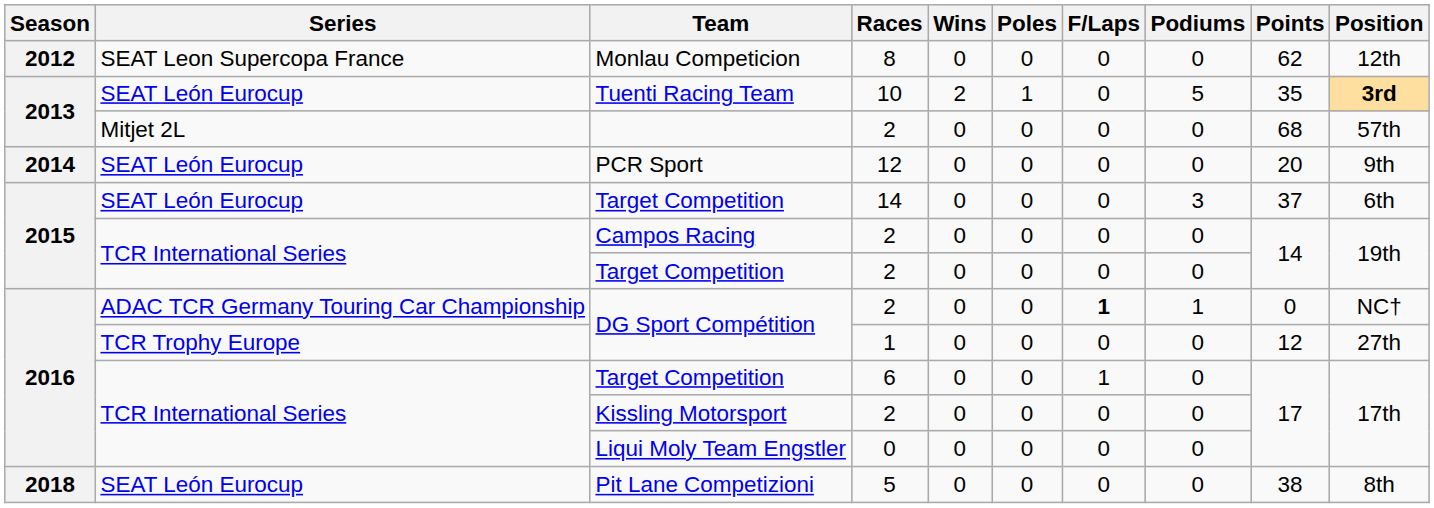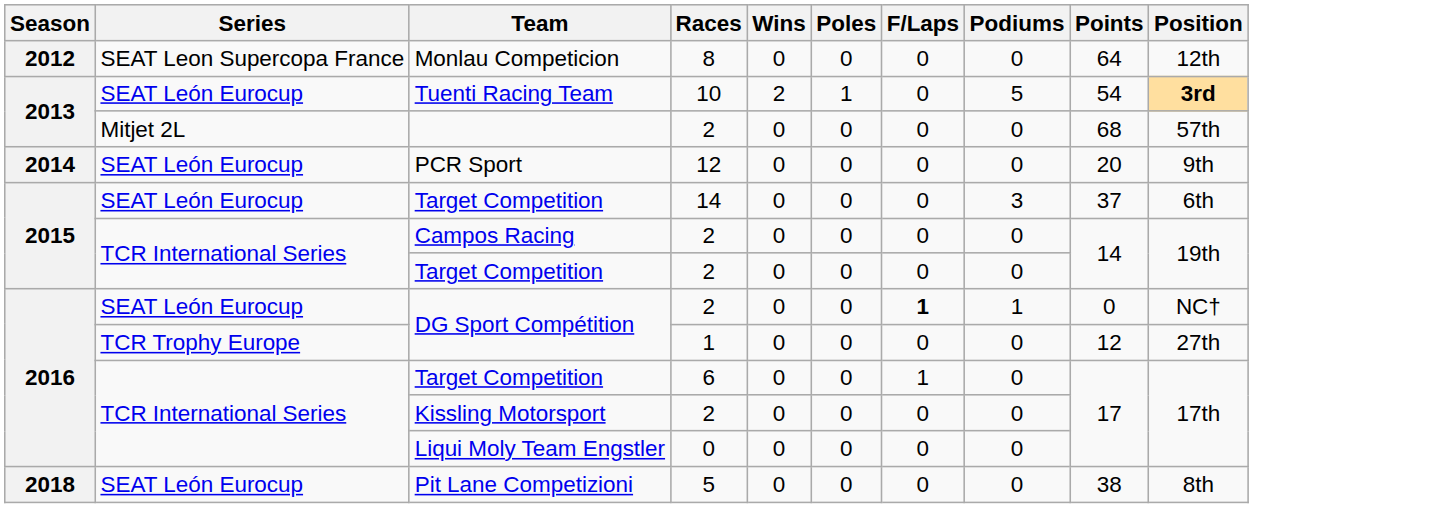 <table class="wikitable" style="font-size: 90%; text-align:center">
 <tr>
 <th>Season</th>
 <th>Series</th>
 <th>Team</th>
 <th>Races</th>
 <th>Wins</th>
 <th>Poles</th>
 <th>F/Laps</th>
 <th>Podiums</th>
 <th>Points</th>
 <th>Position</th>
 </tr>
 <tr>
 <th>2012</th>
 <td align=left>SEAT Leon Supercopa France</td>
 <td align=left>Monlau Competicion</td>
 <td>8</td>
 <td>0</td>
 <td>0</td>
 <td>0</td>
 <td>0</td>
-<td>62</td>
+<td>64</td>
 <td>12th</td>
 </tr>
 <tr>
 <th rowspan="2">2013</th>
 <td align=left><a href='#'>SEAT León Eurocup</a></td>
 <td align=left><a href='#'>Tuenti Racing Team</a></td>
 <td>10</td>
 <td>2</td>
 <td>1</td>
 <td>0</td>
 <td>5</td>
-<td>35</td>
+<td>54</td>
 <td style="background:#FFDF9F;"><strong>3rd</strong></td>
 </tr>
 <tr>
 <td align=left>Mitjet 2L</td>
 <td></td>
 <td>2</td>
 <td>0</td>
 <td>0</td>
 <td>0</td>
 <td>0</td>
 <td>68</td>
 <td>57th</td>
 </tr>
 <tr>
 <th>2014</th>
 <td align=left><a href='#'>SEAT León Eurocup</a></td>
 <td align=left>PCR Sport</td>
 <td>12</td>
 <td>0</td>
 <td>0</td>
 <td>0</td>
 <td>0</td>
 <td>20</td>
 <td>9th</td>
 </tr>
 <tr>
 <th rowspan="3">2015</th>
 <td align=left><a href='#'>SEAT León Eurocup</a></td>
 <td align=left><a href='#'>Target Competition</a></td>
 <td>14</td>
 <td>0</td>
 <td>0</td>
 <td>0</td>
 <td>3</td>
 <td>37</td>
 <td>6th</td>
 </tr>
 <tr>
 <td rowspan="2" align=left><a href='#'>TCR International Series</a></td>
 <td align=left><a href='#'>Campos Racing</a></td>
 <td>2</td>
 <td>0</td>
 <td>0</td>
 <td>0</td>
 <td>0</td>
 <td rowspan="2">14</td>
 <td rowspan="2">19th</td>
 </tr>
 <tr>
 <td align=left><a href='#'>Target Competition</a></td>
 <td>2</td>
 <td>0</td>
 <td>0</td>
 <td>0</td>
 <td>0</td>
 </tr>
 <tr>
 <th rowspan="5">2016</th>
-<td align=left><a href='#'>ADAC TCR Germany Touring Car Championship</a></td>
+<td align=left><a href='#'>SEAT León Eurocup</a></td>
 <td rowspan="2" align="left"><a href='#'>DG Sport Compétition</a></td>
 <td>2</td>
 <td>0</td>
 <td>0</td>
 <td><strong>1</strong></td>
 <td>1</td>
 <td>0</td>
 <td>NC†</td>
 </tr>
 <tr>
 <td align=left><a href='#'>TCR Trophy Europe</a></td>
 <td>1</td>
 <td>0</td>
 <td>0</td>
 <td>0</td>
 <td>0</td>
 <td>12</td>
 <td>27th</td>
 </tr>
 <tr>
 <td rowspan="3" align=left><a href='#'>TCR International Series</a></td>
 <td align=left><a href='#'>Target Competition</a></td>
 <td>6</td>
 <td>0</td>
 <td>0</td>
 <td>1</td>
 <td>0</td>
 <td rowspan="3">17</td>
 <td rowspan="3">17th</td>
 </tr>
 <tr>
 <td align=left><a href='#'>Kissling Motorsport</a></td>
 <td>2</td>
 <td>0</td>
 <td>0</td>
 <td>0</td>
 <td>0</td>
 </tr>
 <tr>
 <td align=left><a href='#'>Liqui Moly Team Engstler</a></td>
 <td>0</td>
 <td>0</td>
 <td>0</td>
 <td>0</td>
 <td>0</td>
 </tr>
 <tr>
 <th>2018</th>
 <td align=left><a href='#'>SEAT León Eurocup</a></td>
 <td align=left><a href='#'>Pit Lane Competizioni</a></td>
 <td>5</td>
 <td>0</td>
 <td>0</td>
 <td>0</td>
 <td>0</td>
 <td>38</td>
 <td>8th</td>
 </tr>
 </table>
